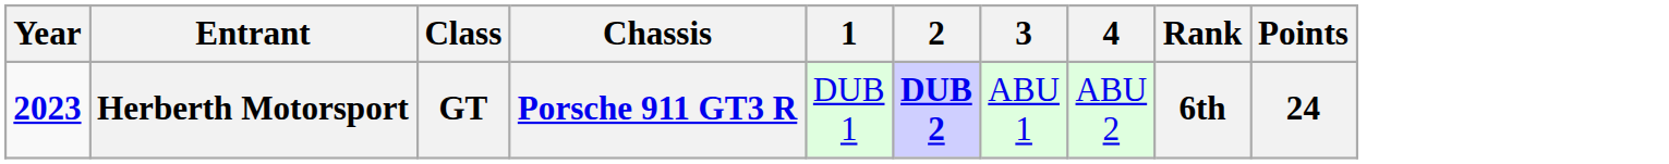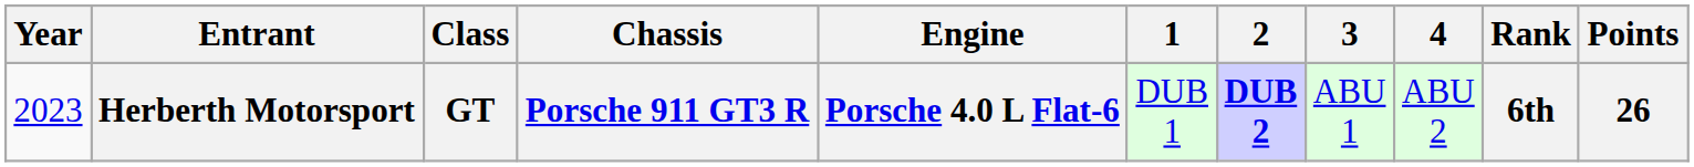 <table class="wikitable" style="text-align:center; font-size:90%">
 <tr>
 <th>Year</th>
 <th>Entrant</th>
 <th>Class</th>
 <th>Chassis</th>
+<th>Engine</th>
 <th>1</th>
 <th>2</th>
 <th>3</th>
 <th>4</th>
 <th>Rank</th>
 <th>Points</th>
 </tr>
 <tr>
-<td><strong><a href='#'>2023</a></strong></td>
+<td><a href='#'>2023</a></td>
 <th>Herberth Motorsport</th>
 <th>GT</th>
 <th><a href='#'>Porsche 911 GT3 R</a></th>
+<th><a href='#'>Porsche</a> 4.0 L <a href='#'>Flat-6</a></th>
 <td style="background:#DFFFDF;"><a href='#'>DUB<br>1</a><br></td>
 <td style="background:#CFCFFF;"><strong><a href='#'>DUB<br>2</a><br></strong></td>
 <td style="background:#DFFFDF;"><a href='#'>ABU<br>1</a><br></td>
 <td style="background:#DFFFDF;"><a href='#'>ABU<br>2</a><br></td>
 <th>6th</th>
-<th>24</th>
+<th>26</th>
 </tr>
 </table>
